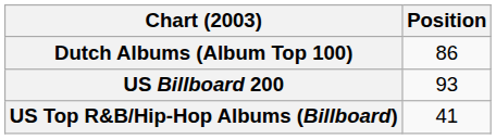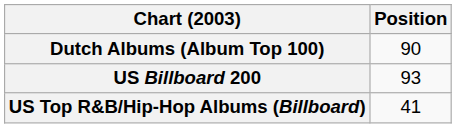 <table class="wikitable sortable plainrowheaders">
 <tr>
 <th>Chart (2003)</th>
 <th>Position</th>
 </tr>
 <tr>
 <th scope="row">Dutch Albums (Album Top 100)</th>
-<td align="center">86</td>
+<td align="center">90</td>
 </tr>
 <tr>
 <th scope="row">US <em>Billboard</em> 200</th>
 <td align="center">93</td>
 </tr>
 <tr>
 <th scope="row">US Top R&B/Hip-Hop Albums (<em>Billboard</em>)</th>
 <td align="center">41</td>
 </tr>
 </table>
